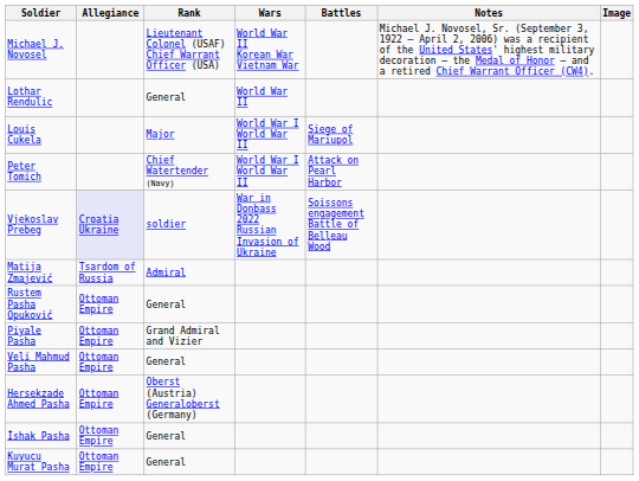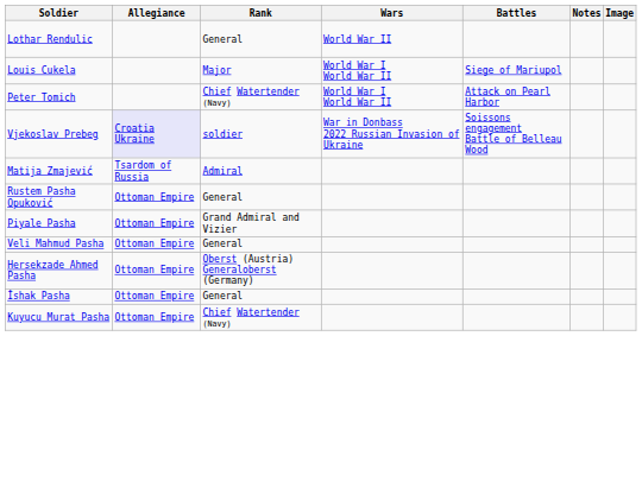 <table class="wikitable sortable">
 <tr>
 <th>Soldier</th>
 <th>Allegiance</th>
 <th>Rank</th>
 <th>Wars</th>
 <th>Battles</th>
 <th>Notes</th>
 <th class="unsortable">Image</th>
-</tr>
-<tr>
-<td><a href='#'>Michael J. Novosel</a></td>
-<td></td>
-<td><a href='#'>Lieutenant Colonel</a> (USAF)<br><a href='#'>Chief Warrant Officer</a> (USA)</td>
-<td><a href='#'>World War II</a><br><a href='#'>Korean War</a><br><a href='#'>Vietnam War</a></td>
-<td></td>
-<td>Michael J. Novosel, Sr. (September 3, 1922 – April 2, 2006) was a recipient of the <a href='#'>United States</a>' highest military decoration — the <a href='#'>Medal of Honor</a> — and a retired <a href='#'>Chief Warrant Officer (CW4)</a>.</td>
-<td></td>
 </tr>
 <tr>
 <td><a href='#'>Lothar Rendulic</a></td>
 <td><br><br><br></td>
 <td>General</td>
 <td><a href='#'>World War II</a></td>
 <td></td>
 <td></td>
 <td></td>
 </tr>
 <tr>
 <td><a href='#'>Louis Cukela</a></td>
 <td></td>
 <td><a href='#'>Major</a></td>
 <td><a href='#'>World War I</a><br><a href='#'>World War II</a></td>
 <td><a href='#'>Siege of Mariupol</a></td>
 <td></td>
 <td></td>
 </tr>
 <tr>
 <td><a href='#'>Peter Tomich</a></td>
 <td></td>
 <td><a href='#'>Chief</a> <a href='#'>Watertender</a> <small>(Navy)</small></td>
 <td><a href='#'>World War I</a><br><a href='#'>World War II</a></td>
 <td><a href='#'>Attack on Pearl Harbor</a></td>
 <td></td>
 <td></td>
 </tr>
 <tr>
 <td><a href='#'>Vjekoslav Prebeg</a></td>
 <td style="background: lavender;"> <a href='#'>Croatia</a><br> <a href='#'>Ukraine</a></td>
 <td><a href='#'>soldier</a></td>
 <td><a href='#'>War in Donbass</a><br><a href='#'>2022 Russian Invasion of Ukraine</a></td>
 <td><a href='#'>Soissons engagement</a><br><a href='#'>Battle of Belleau Wood</a></td>
 <td></td>
 <td></td>
 </tr>
 <tr>
 <td><a href='#'>Matija Zmajević</a></td>
 <td> <a href='#'>Tsardom of Russia</a></td>
 <td><a href='#'>Admiral</a></td>
 <td></td>
 <td></td>
 <td></td>
 <td></td>
 </tr>
 <tr>
 <td><a href='#'>Rustem Pasha Opuković</a></td>
 <td> <a href='#'>Ottoman Empire</a></td>
 <td>General</td>
 <td></td>
 <td></td>
 <td></td>
 <td></td>
 </tr>
 <tr>
 <td><a href='#'>Piyale Pasha</a></td>
 <td> <a href='#'>Ottoman Empire</a></td>
 <td>Grand Admiral and Vizier</td>
 <td></td>
 <td></td>
 <td></td>
 <td></td>
 </tr>
 <tr>
 <td><a href='#'>Veli Mahmud Pasha</a></td>
 <td> <a href='#'>Ottoman Empire</a></td>
 <td>General</td>
 <td></td>
 <td></td>
 <td></td>
 <td></td>
 </tr>
 <tr>
 <td><a href='#'>Hersekzade Ahmed Pasha</a></td>
 <td> <a href='#'>Ottoman Empire</a></td>
 <td><a href='#'>Oberst</a> (Austria)<br><a href='#'>Generaloberst</a> (Germany)</td>
 <td></td>
 <td></td>
 <td></td>
 <td></td>
 </tr>
 <tr>
 <td><a href='#'>İshak Pasha</a></td>
 <td> <a href='#'>Ottoman Empire</a></td>
 <td>General</td>
 <td></td>
 <td></td>
 <td></td>
 <td></td>
 </tr>
 <tr>
 <td><a href='#'>Kuyucu Murat Pasha</a></td>
 <td> <a href='#'>Ottoman Empire</a></td>
-<td>General</td>
+<td><a href='#'>Chief</a> <a href='#'>Watertender</a> <small>(Navy)</small></td>
 <td></td>
 <td></td>
 <td></td>
 <td></td>
 </tr>
 </table>
